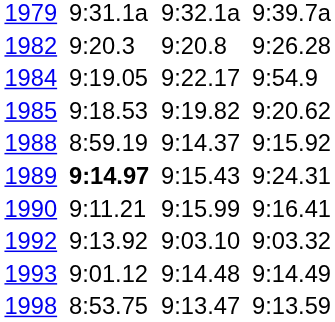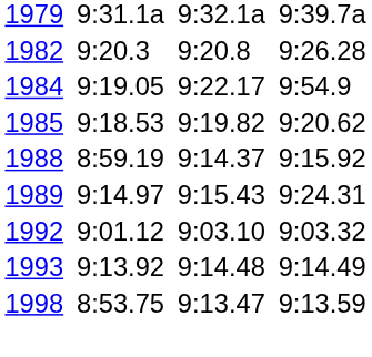 <table>
 <tr valign="top">
 <td><a href='#'>1979</a><br></td>
 <td></td>
 <td>9:31.1a</td>
 <td></td>
 <td>9:32.1a</td>
 <td></td>
 <td>9:39.7a</td>
 </tr>
 <tr valign="top">
 <td><a href='#'>1982</a><br></td>
 <td></td>
 <td>9:20.3</td>
 <td></td>
 <td>9:20.8</td>
 <td></td>
 <td>9:26.28</td>
 </tr>
 <tr valign="top">
 <td><a href='#'>1984</a><br></td>
 <td></td>
 <td>9:19.05</td>
 <td></td>
 <td>9:22.17</td>
 <td></td>
 <td>9:54.9</td>
 </tr>
 <tr valign="top">
 <td><a href='#'>1985</a><br></td>
 <td></td>
 <td>9:18.53</td>
 <td></td>
 <td>9:19.82</td>
 <td></td>
 <td>9:20.62</td>
 </tr>
 <tr valign="top">
 <td><a href='#'>1988</a><br></td>
 <td></td>
 <td>8:59.19</td>
 <td></td>
 <td>9:14.37</td>
 <td></td>
 <td>9:15.92</td>
 </tr>
 <tr valign="top">
 <td><a href='#'>1989</a><br></td>
 <td></td>
-<td><strong>9:14.97</strong></td>
+<td>9:14.97</td>
 <td></td>
 <td>9:15.43</td>
 <td></td>
 <td>9:24.31</td>
 </tr>
 <tr valign="top">
-<td><a href='#'>1990</a><br></td>
-<td></td>
-<td>9:11.21</td>
-<td></td>
-<td>9:15.99</td>
-<td></td>
-<td>9:16.41</td>
-</tr>
-<tr valign="top">
 <td><a href='#'>1992</a><br></td>
 <td></td>
-<td>9:13.92</td>
+<td>9:01.12</td>
 <td></td>
 <td>9:03.10</td>
 <td></td>
 <td>9:03.32</td>
 </tr>
 <tr valign="top">
 <td><a href='#'>1993</a><br></td>
 <td></td>
-<td>9:01.12</td>
+<td>9:13.92</td>
 <td></td>
 <td>9:14.48</td>
 <td></td>
 <td>9:14.49</td>
 </tr>
 <tr valign="top">
 <td><a href='#'>1998</a><br></td>
 <td></td>
 <td>8:53.75</td>
 <td></td>
 <td>9:13.47</td>
 <td></td>
 <td>9:13.59</td>
 </tr>
 </table>
